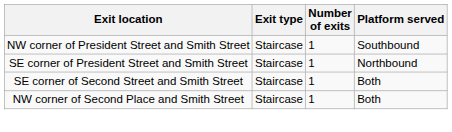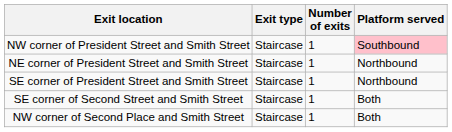 <table class="wikitable">
 <tr>
 <th>Exit location</th>
 <th>Exit type</th>
 <th width=50px>Number of exits</th>
 <th>Platform served</th>
 </tr>
 <tr>
 <td align="center">NW corner of President Street and Smith Street</td>
 <td>Staircase</td>
 <td>1</td>
-<td>Southbound</td>
+<td style="background: pink;">Southbound</td>
+</tr>
+<tr>
+<td align="center">NE corner of President Street and Smith Street</td>
+<td>Staircase</td>
+<td>1</td>
+<td>Northbound</td>
 </tr>
 <tr>
 <td align="center">SE corner of President Street and Smith Street</td>
 <td>Staircase</td>
 <td>1</td>
 <td>Northbound</td>
 </tr>
 <tr>
 <td align="center">SE corner of Second Street and Smith Street</td>
 <td>Staircase</td>
 <td>1</td>
 <td>Both</td>
 </tr>
 <tr>
 <td align="center">NW corner of Second Place and Smith Street</td>
 <td>Staircase</td>
 <td>1</td>
 <td>Both</td>
 </tr>
 </table>
